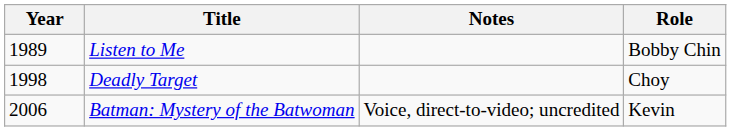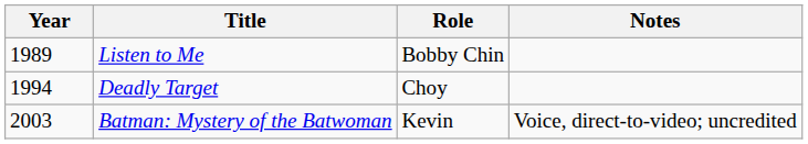 <table class="wikitable sortable">
 <tr>
 <th width="60px">Year</th>
 <th>Title</th>
+<th>Role</th>
 <th class="unsortable">Notes</th>
-<th>Role</th>
 </tr>
 <tr>
 <td>1989</td>
 <td><em><a href='#'>Listen to Me</a></em></td>
+<td>Bobby Chin</td>
 <td></td>
-<td>Bobby Chin</td>
 </tr>
 <tr>
-<td>1998</td>
+<td>1994</td>
 <td><em><a href='#'>Deadly Target</a></em></td>
+<td>Choy</td>
 <td></td>
-<td>Choy</td>
 </tr>
 <tr>
-<td>2006</td>
+<td>2003</td>
 <td><em><a href='#'>Batman: Mystery of the Batwoman</a></em></td>
+<td>Kevin</td>
 <td>Voice, direct-to-video; uncredited</td>
-<td>Kevin</td>
 </tr>
 </table>
